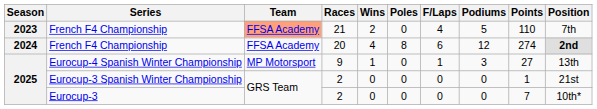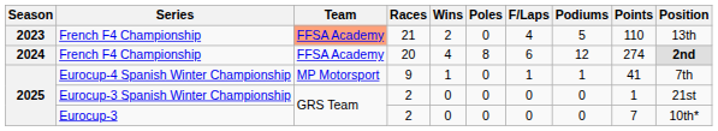 <table class="wikitable" style="font-size: 90%; text-align:center">
 <tr>
 <th>Season</th>
 <th>Series</th>
 <th>Team</th>
 <th>Races</th>
 <th>Wins</th>
 <th>Poles</th>
 <th>F/Laps</th>
 <th>Podiums</th>
 <th>Points</th>
 <th>Position</th>
 </tr>
 <tr>
 <th>2023</th>
 <td align=left><a href='#'>French F4 Championship</a></td>
 <td align=left nowrap style="background: lightsalmon;"><a href='#'>FFSA Academy</a></td>
 <td>21</td>
 <td>2</td>
 <td>0</td>
 <td>4</td>
 <td>5</td>
 <td>110</td>
-<td>7th</td>
+<td>13th</td>
 </tr>
 <tr>
 <th>2024</th>
 <td align=left><a href='#'>French F4 Championship</a></td>
 <td align=left><a href='#'>FFSA Academy</a></td>
 <td>20</td>
 <td>4</td>
 <td>8</td>
 <td>6</td>
 <td>12</td>
 <td>274</td>
 <td style="background:#DFDFDF"><strong>2nd</strong></td>
 </tr>
 <tr>
 <th rowspan="3">2025</th>
 <td align=left nowrap><a href='#'>Eurocup-4 Spanish Winter Championship</a></td>
 <td align=left nowrap><a href='#'>MP Motorsport</a></td>
 <td>9</td>
 <td>1</td>
 <td>0</td>
 <td>1</td>
-<td>3</td>
-<td>27</td>
-<td>13th</td>
+<td>1</td>
+<td>41</td>
+<td>7th</td>
 </tr>
 <tr>
 <td align=left><a href='#'>Eurocup-3 Spanish Winter Championship</a></td>
 <td rowspan="2" align="left">GRS Team</td>
 <td>2</td>
 <td>0</td>
 <td>0</td>
 <td>0</td>
 <td>0</td>
 <td>1</td>
 <td>21st</td>
 </tr>
 <tr>
 <td align="left"><a href='#'>Eurocup-3</a></td>
 <td>2</td>
 <td>0</td>
 <td>0</td>
 <td>0</td>
 <td>0</td>
 <td>7</td>
 <td>10th*</td>
 </tr>
 </table>
